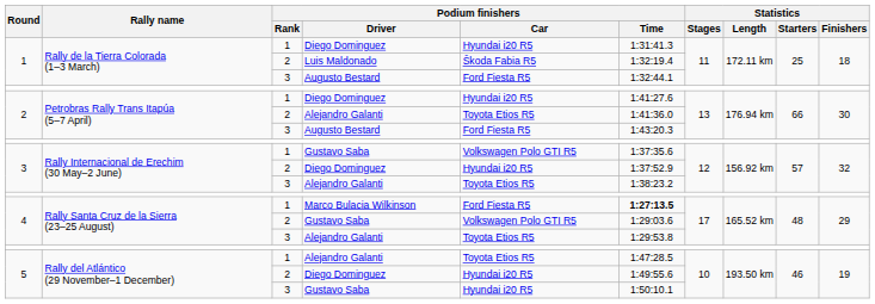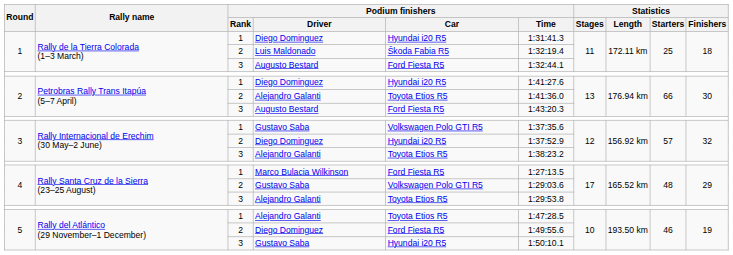 <table class="wikitable" style="font-size:85%;">
 <tr>
 <th rowspan=2>Round</th>
 <th style="width:22em" rowspan=2>Rally name</th>
 <th colspan=4>Podium finishers</th>
 <th colspan=4>Statistics</th>
 </tr>
 <tr>
 <th>Rank</th>
 <th style="width:15em">Driver</th>
 <th style="width:15em">Car</th>
 <th style="width:6em">Time</th>
 <th>Stages</th>
 <th>Length</th>
 <th>Starters</th>
 <th>Finishers</th>
 </tr>
 <tr>
 <td rowspan=3 align=center>1</td>
 <td rowspan=3> <a href='#'>Rally de la Tierra Colorada</a><br>(1–3 March)</td>
 <td align=center>1</td>
 <td> <a href='#'>Diego Dominguez</a></td>
 <td><a href='#'>Hyundai i20 R5</a></td>
 <td align=center>1:31:41.3</td>
 <td rowspan=3 align=center>11</td>
 <td rowspan=3 align=center>172.11 km</td>
 <td rowspan=3 align=center>25</td>
 <td rowspan=3 align=center>18</td>
 </tr>
 <tr>
 <td align=center>2</td>
 <td> <a href='#'>Luis Maldonado</a></td>
 <td><a href='#'>Škoda Fabia R5</a></td>
 <td align=center>1:32:19.4</td>
 </tr>
 <tr>
 <td align=center>3</td>
 <td> <a href='#'>Augusto Bestard</a></td>
 <td><a href='#'>Ford Fiesta R5</a></td>
 <td align=center>1:32:44.1</td>
 </tr>
 <tr style="background:white;">
 <td colspan="12"></td>
 </tr>
 <tr>
 <td rowspan=3 align=center>2</td>
 <td rowspan=3> <a href='#'>Petrobras Rally Trans Itapúa</a><br>(5–7 April)</td>
 <td align=center>1</td>
 <td> <a href='#'>Diego Dominguez</a></td>
 <td><a href='#'>Hyundai i20 R5</a></td>
 <td align=center>1:41:27.6</td>
 <td rowspan=3 align=center>13</td>
 <td rowspan=3 align=center>176.94 km</td>
 <td rowspan=3 align=center>66</td>
 <td rowspan=3 align=center>30</td>
 </tr>
 <tr>
 <td align=center>2</td>
 <td> <a href='#'>Alejandro Galanti</a></td>
 <td><a href='#'>Toyota Etios R5</a></td>
 <td align=center>1:41:36.0</td>
 </tr>
 <tr>
 <td align=center>3</td>
 <td> <a href='#'>Augusto Bestard</a></td>
 <td><a href='#'>Ford Fiesta R5</a></td>
 <td align=center>1:43:20.3</td>
 </tr>
 <tr style="background:white;">
 <td colspan="12"></td>
 </tr>
 <tr>
 <td rowspan=3 align=center>3</td>
 <td rowspan=3> <a href='#'>Rally Internacional de Erechim</a><br>(30 May–2 June)</td>
 <td align=center>1</td>
 <td> <a href='#'>Gustavo Saba</a></td>
 <td><a href='#'>Volkswagen Polo GTI R5</a></td>
 <td align=center>1:37:35.6</td>
 <td rowspan=3 align=center>12</td>
 <td rowspan=3 align=center>156.92 km</td>
 <td rowspan=3 align=center>57</td>
 <td rowspan=3 align=center>32</td>
 </tr>
 <tr>
 <td align=center>2</td>
 <td> <a href='#'>Diego Dominguez</a></td>
 <td><a href='#'>Hyundai i20 R5</a></td>
 <td align=center>1:37:52.9</td>
 </tr>
 <tr>
 <td align=center>3</td>
 <td> <a href='#'>Alejandro Galanti</a></td>
 <td><a href='#'>Toyota Etios R5</a></td>
 <td align=center>1:38:23.2</td>
 </tr>
 <tr style="background:white;">
 <td colspan="12"></td>
 </tr>
 <tr>
 <td rowspan=3 align=center>4</td>
 <td rowspan=3> <a href='#'>Rally Santa Cruz de la Sierra</a><br>(23–25 August)</td>
 <td align=center>1</td>
 <td> <a href='#'>Marco Bulacia Wilkinson</a></td>
 <td><a href='#'>Ford Fiesta R5</a></td>
-<td align=center><strong>1:27:13.5</strong></td>
+<td align=center>1:27:13.5</td>
 <td rowspan=3 align=center>17</td>
 <td rowspan=3 align=center>165.52 km</td>
 <td rowspan=3 align=center>48</td>
 <td rowspan=3 align=center>29</td>
 </tr>
 <tr>
 <td align=center>2</td>
 <td> <a href='#'>Gustavo Saba</a></td>
 <td><a href='#'>Volkswagen Polo GTI R5</a></td>
 <td align=center>1:29:03.6</td>
 </tr>
 <tr>
 <td align=center>3</td>
 <td> <a href='#'>Alejandro Galanti</a></td>
 <td><a href='#'>Toyota Etios R5</a></td>
 <td align=center>1:29:53.8</td>
 </tr>
 <tr style="background:white;">
 <td colspan="12"></td>
 </tr>
 <tr>
 <td rowspan=3 align=center>5</td>
 <td rowspan=3> <a href='#'>Rally del Atlántico</a><br>(29 November–1 December)</td>
 <td align=center>1</td>
 <td> <a href='#'>Alejandro Galanti</a></td>
 <td><a href='#'>Toyota Etios R5</a></td>
 <td align=center>1:47:28.5</td>
 <td rowspan=3 align=center>10</td>
 <td rowspan=3 align=center>193.50 km</td>
 <td rowspan=3 align=center>46</td>
 <td rowspan=3 align=center>19</td>
 </tr>
 <tr>
 <td align=center>2</td>
 <td> <a href='#'>Diego Dominguez</a></td>
-<td><a href='#'>Hyundai i20 R5</a></td>
+<td><a href='#'>Ford Fiesta R5</a></td>
 <td align=center>1:49:55.6</td>
 </tr>
 <tr>
 <td align=center>3</td>
 <td> <a href='#'>Gustavo Saba</a></td>
 <td><a href='#'>Hyundai i20 R5</a></td>
 <td align=center>1:50:10.1</td>
 </tr>
 </table>
